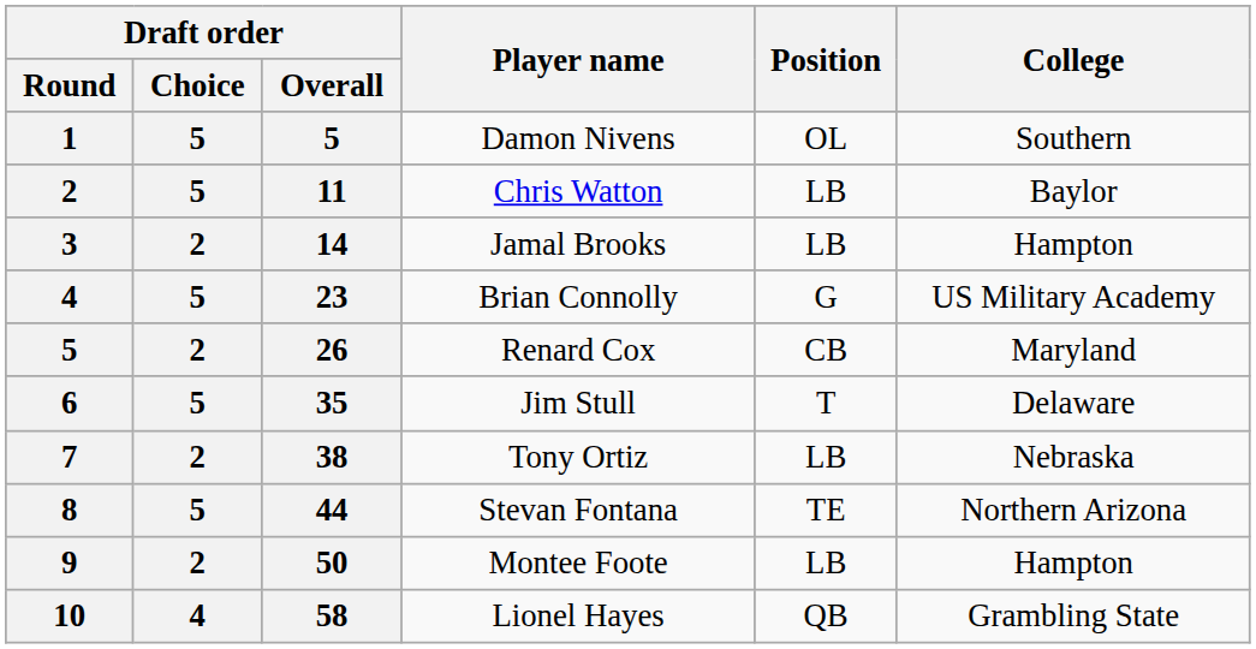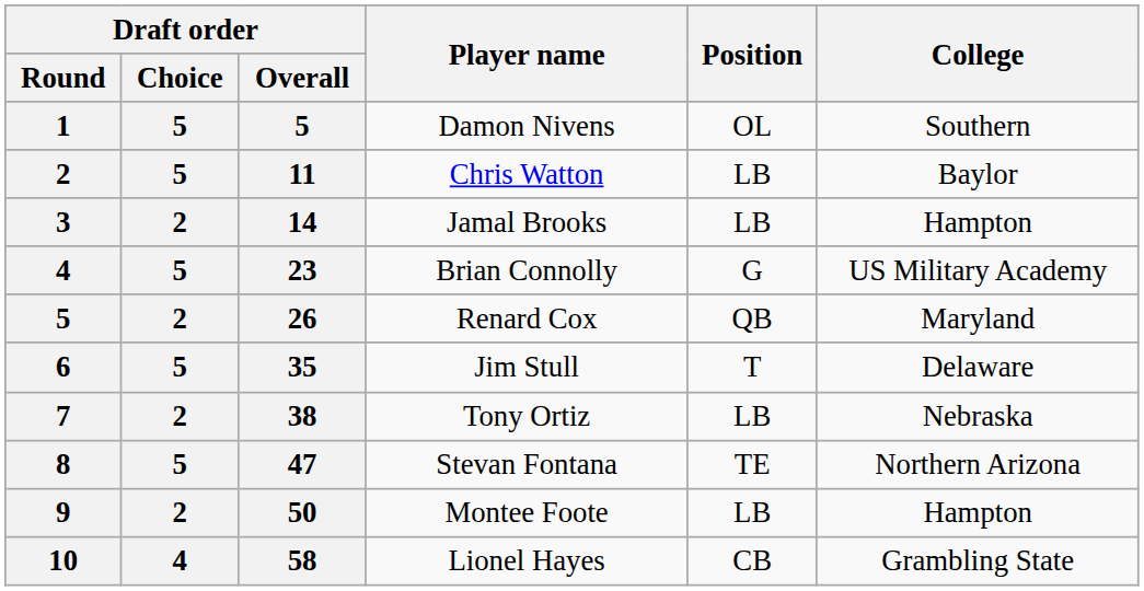 <table class="wikitable" style="font-size:95%; text-align:center">
 <tr>
 <th width="180" colspan="3">Draft order</th>
 <th width="160" rowspan="2">Player name</th>
 <th width="60" rowspan="2">Position</th>
 <th width="160" rowspan="2">College</th>
 </tr>
 <tr>
 <th>Round</th>
 <th>Choice</th>
 <th>Overall</th>
 </tr>
 <tr>
 <th>1</th>
 <th>5</th>
 <th>5</th>
 <td>Damon Nivens</td>
 <td>OL</td>
 <td>Southern</td>
 </tr>
 <tr>
 <th>2</th>
 <th>5</th>
 <th>11</th>
 <td><a href='#'>Chris Watton</a></td>
 <td>LB</td>
 <td>Baylor</td>
 </tr>
 <tr>
 <th>3</th>
 <th>2</th>
 <th>14</th>
 <td>Jamal Brooks</td>
 <td>LB</td>
 <td>Hampton</td>
 </tr>
 <tr>
 <th>4</th>
 <th>5</th>
 <th>23</th>
 <td>Brian Connolly</td>
 <td>G</td>
 <td>US Military Academy</td>
 </tr>
 <tr>
 <th>5</th>
 <th>2</th>
 <th>26</th>
 <td>Renard Cox</td>
-<td>CB</td>
+<td>QB</td>
 <td>Maryland</td>
 </tr>
 <tr>
 <th>6</th>
 <th>5</th>
 <th>35</th>
 <td>Jim Stull</td>
 <td>T</td>
 <td>Delaware</td>
 </tr>
 <tr>
 <th>7</th>
 <th>2</th>
 <th>38</th>
 <td>Tony Ortiz</td>
 <td>LB</td>
 <td>Nebraska</td>
 </tr>
 <tr>
 <th>8</th>
 <th>5</th>
-<th>44</th>
+<th>47</th>
 <td>Stevan Fontana</td>
 <td>TE</td>
 <td>Northern Arizona</td>
 </tr>
 <tr>
 <th>9</th>
 <th>2</th>
 <th>50</th>
 <td>Montee Foote</td>
 <td>LB</td>
 <td>Hampton</td>
 </tr>
 <tr>
 <th>10</th>
 <th>4</th>
 <th>58</th>
 <td>Lionel Hayes</td>
-<td>QB</td>
+<td>CB</td>
 <td>Grambling State</td>
 </tr>
 </table>
